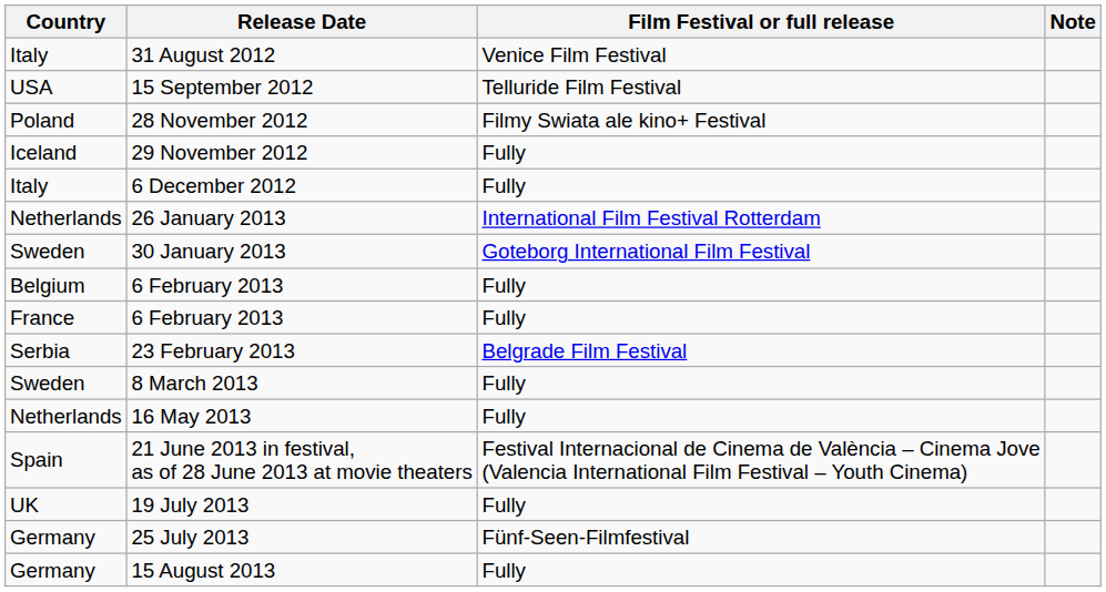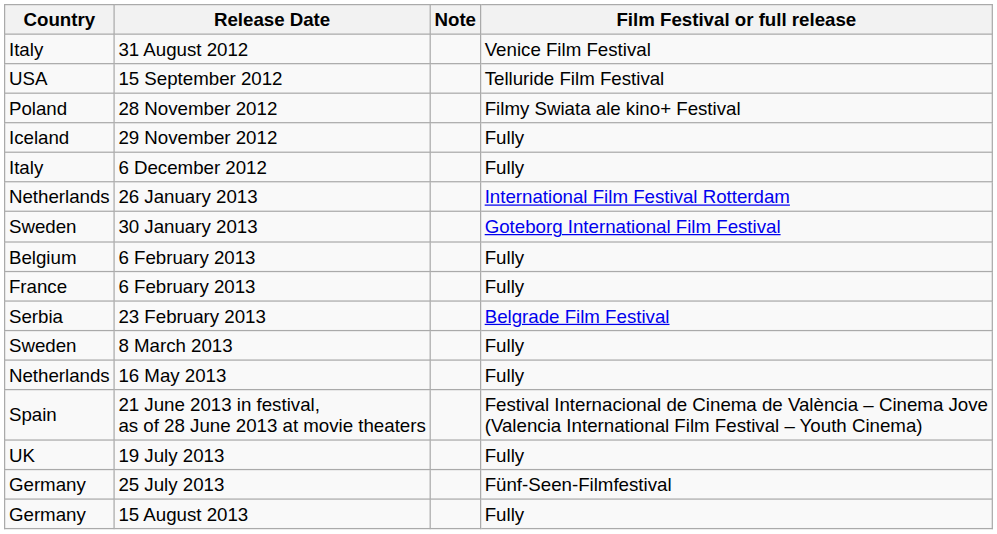 <table class="wikitable" style="font-size: 95%;">
 <tr>
 <th>Country</th>
 <th>Release Date</th>
+<th>Note</th>
 <th>Film Festival or full release</th>
-<th>Note</th>
 </tr>
 <tr>
 <td>Italy</td>
 <td>31 August 2012</td>
+<td></td>
 <td>Venice Film Festival</td>
-<td></td>
 </tr>
 <tr>
 <td>USA</td>
 <td>15 September 2012</td>
+<td></td>
 <td>Telluride Film Festival</td>
-<td></td>
 </tr>
 <tr>
 <td>Poland</td>
 <td>28 November 2012</td>
+<td></td>
 <td>Filmy Swiata ale kino+ Festival</td>
-<td></td>
 </tr>
 <tr>
 <td>Iceland</td>
 <td>29 November 2012</td>
+<td></td>
 <td>Fully</td>
-<td></td>
 </tr>
 <tr>
 <td>Italy</td>
 <td>6 December 2012</td>
+<td></td>
 <td>Fully</td>
-<td></td>
 </tr>
 <tr>
 <td>Netherlands</td>
 <td>26 January 2013</td>
+<td></td>
 <td><a href='#'>International Film Festival Rotterdam</a></td>
-<td></td>
 </tr>
 <tr>
 <td>Sweden</td>
 <td>30 January 2013</td>
+<td></td>
 <td><a href='#'>Goteborg International Film Festival</a></td>
-<td></td>
 </tr>
 <tr>
 <td>Belgium</td>
 <td>6 February 2013</td>
+<td></td>
 <td>Fully</td>
-<td></td>
 </tr>
 <tr>
 <td>France</td>
 <td>6 February 2013</td>
+<td></td>
 <td>Fully</td>
-<td></td>
 </tr>
 <tr>
 <td>Serbia</td>
 <td>23 February 2013</td>
+<td></td>
 <td><a href='#'>Belgrade Film Festival</a></td>
-<td></td>
 </tr>
 <tr>
 <td>Sweden</td>
 <td>8 March 2013</td>
+<td></td>
 <td>Fully</td>
-<td></td>
 </tr>
 <tr>
 <td>Netherlands</td>
 <td>16 May 2013</td>
+<td></td>
 <td>Fully</td>
-<td></td>
 </tr>
 <tr>
 <td>Spain</td>
 <td>21 June 2013 in festival, <br>as of 28 June 2013 at movie theaters</td>
+<td></td>
 <td>Festival Internacional de Cinema de València – Cinema Jove <br>(Valencia International Film Festival – Youth Cinema)</td>
-<td></td>
 </tr>
 <tr>
 <td>UK</td>
 <td>19 July 2013</td>
+<td></td>
 <td>Fully</td>
-<td></td>
 </tr>
 <tr>
 <td>Germany</td>
 <td>25 July 2013</td>
+<td></td>
 <td>Fünf-Seen-Filmfestival</td>
-<td></td>
 </tr>
 <tr>
 <td>Germany</td>
 <td>15 August 2013</td>
+<td></td>
 <td>Fully</td>
-<td></td>
 </tr>
 </table>
